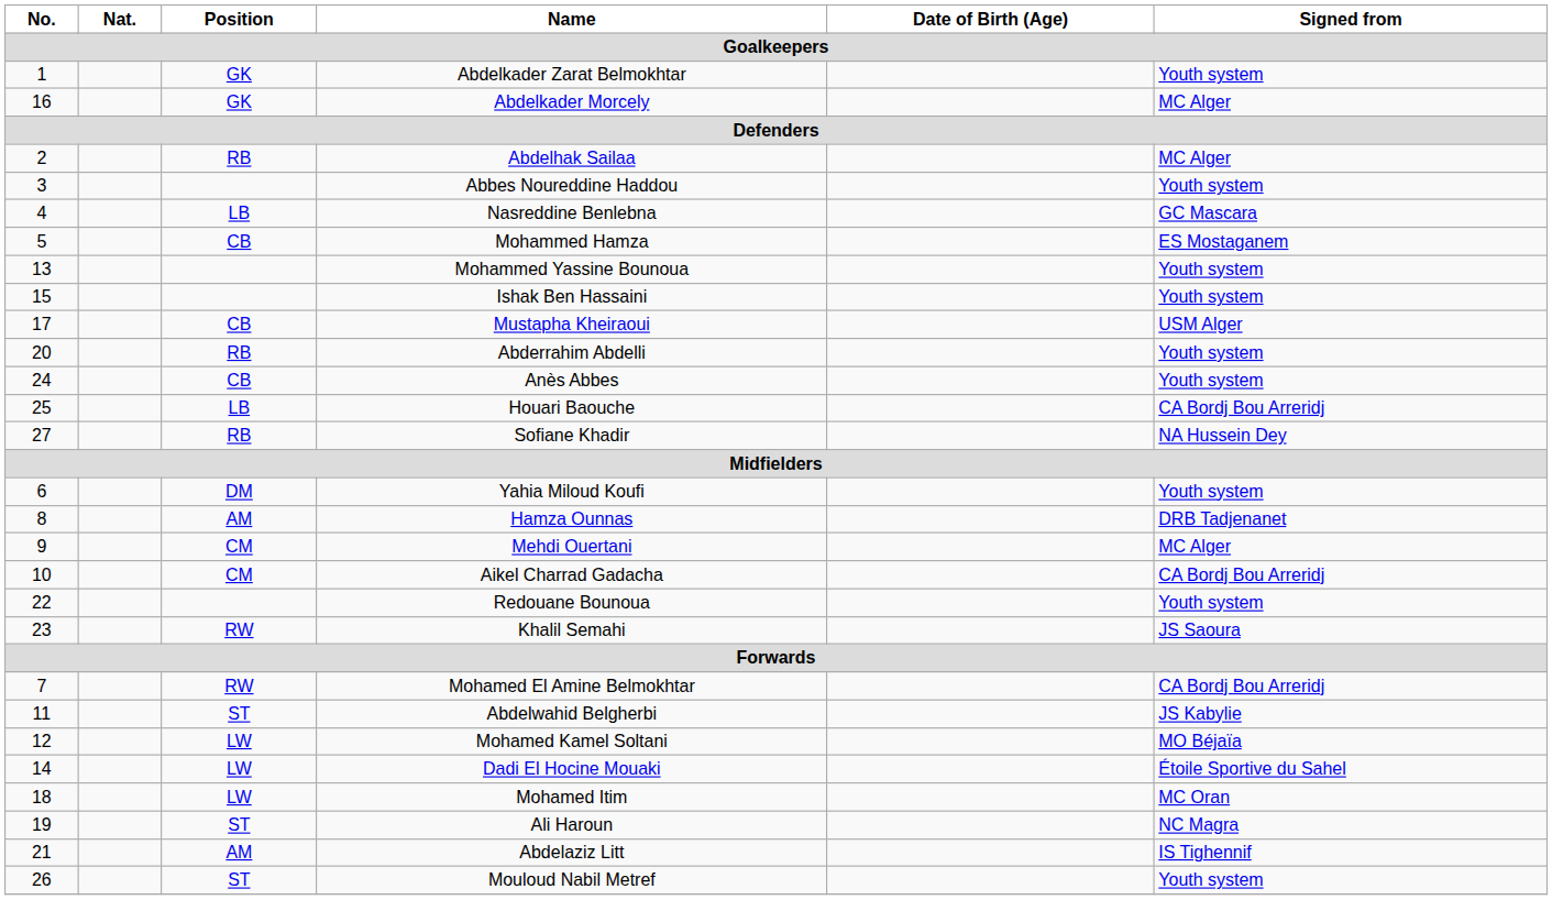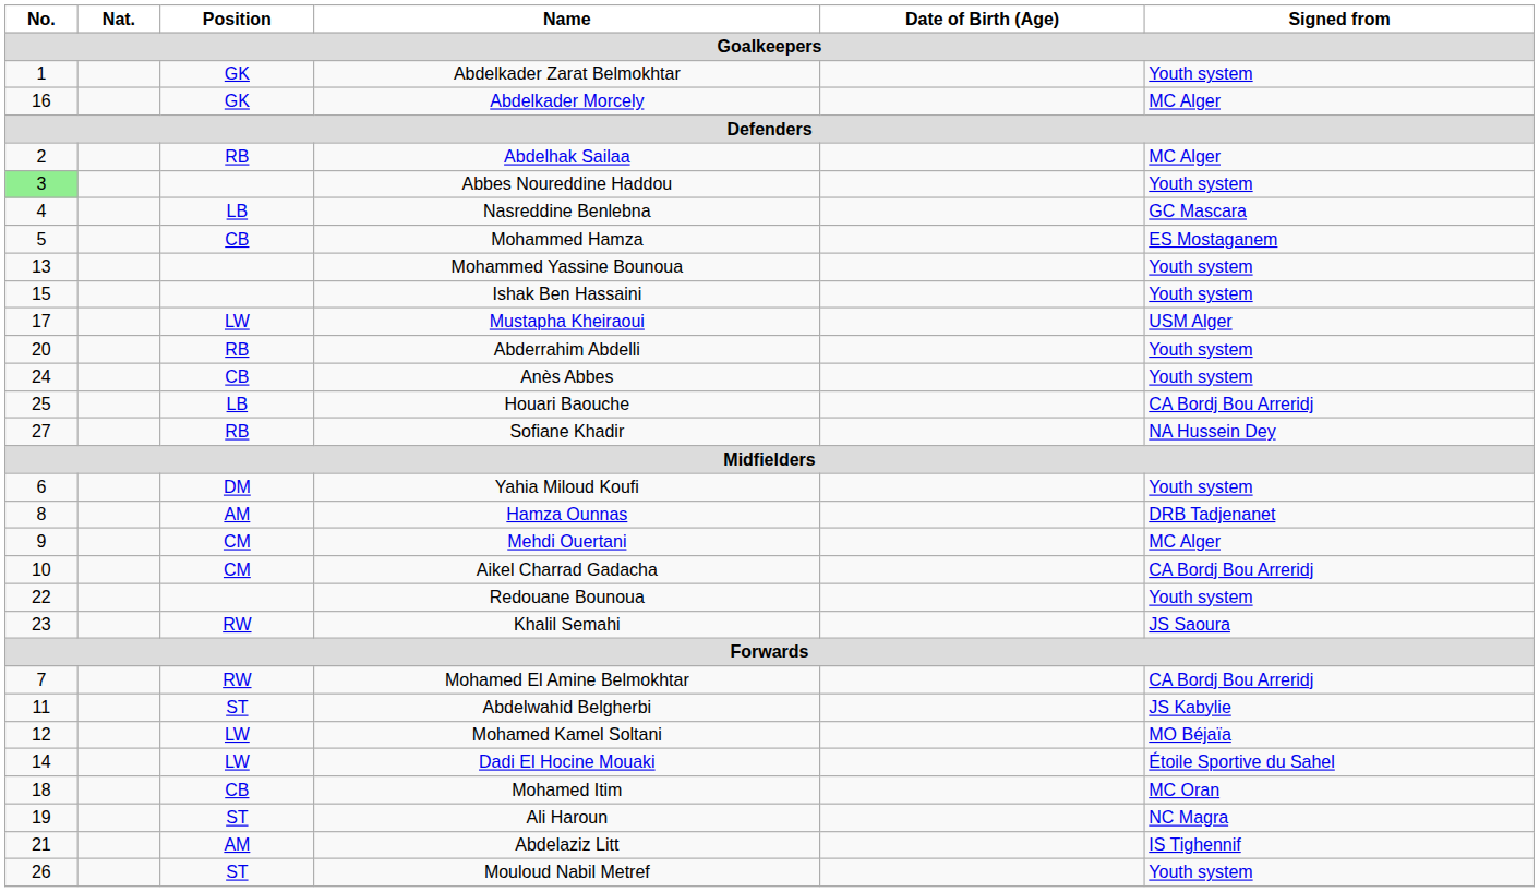 <table class="wikitable" style="text-align:center; font-size:90%; width:100%">
 <tr>
 <th style="background:white; color:black; text-align:center;">No.</th>
 <th style="background:white; color:black; text-align:center;">Nat.</th>
 <th style="background:white; color:black; text-align:center;">Position</th>
 <th style="background:white; color:black; text-align:center;">Name</th>
 <th style="background:white; color:black; text-align:center;">Date of Birth (Age)</th>
 <th style="background:white; color:black; text-align:center;">Signed from</th>
 </tr>
 <tr>
 <th colspan=10 style="background:#DCDCDC; text-align:center;">Goalkeepers</th>
 </tr>
 <tr>
 <td>1</td>
 <td></td>
 <td><a href='#'>GK</a></td>
 <td>Abdelkader Zarat Belmokhtar</td>
 <td></td>
 <td style="text-align:left"> <a href='#'>Youth system</a></td>
 </tr>
 <tr>
 <td>16</td>
 <td></td>
 <td><a href='#'>GK</a></td>
 <td><a href='#'>Abdelkader Morcely</a></td>
 <td></td>
 <td style="text-align:left"> <a href='#'>MC Alger</a></td>
 </tr>
 <tr>
 <th colspan=10 style="background:#DCDCDC; text-align:center;">Defenders</th>
 </tr>
 <tr>
 <td>2</td>
 <td></td>
 <td><a href='#'>RB</a></td>
 <td><a href='#'>Abdelhak Sailaa</a></td>
 <td></td>
 <td style="text-align:left"> <a href='#'>MC Alger</a></td>
 </tr>
 <tr>
-<td>3</td>
+<td style="background: lightgreen;">3</td>
 <td></td>
 <td></td>
 <td>Abbes Noureddine Haddou</td>
 <td></td>
 <td style="text-align:left"> <a href='#'>Youth system</a></td>
 </tr>
 <tr>
 <td>4</td>
 <td></td>
 <td><a href='#'>LB</a></td>
 <td>Nasreddine Benlebna</td>
 <td></td>
 <td style="text-align:left"> <a href='#'>GC Mascara</a></td>
 </tr>
 <tr>
 <td>5</td>
 <td></td>
 <td><a href='#'>CB</a></td>
 <td>Mohammed Hamza</td>
 <td></td>
 <td style="text-align:left"> <a href='#'>ES Mostaganem</a></td>
 </tr>
 <tr>
 <td>13</td>
 <td></td>
 <td></td>
 <td>Mohammed Yassine Bounoua</td>
 <td></td>
 <td style="text-align:left"> <a href='#'>Youth system</a></td>
 </tr>
 <tr>
 <td>15</td>
 <td></td>
 <td></td>
 <td>Ishak Ben Hassaini</td>
 <td></td>
 <td style="text-align:left"> <a href='#'>Youth system</a></td>
 </tr>
 <tr>
 <td>17</td>
 <td></td>
-<td><a href='#'>CB</a></td>
+<td><a href='#'>LW</a></td>
 <td><a href='#'>Mustapha Kheiraoui</a></td>
 <td></td>
 <td style="text-align:left"> <a href='#'>USM Alger</a></td>
 </tr>
 <tr>
 <td>20</td>
 <td></td>
 <td><a href='#'>RB</a></td>
 <td>Abderrahim Abdelli</td>
 <td></td>
 <td style="text-align:left"> <a href='#'>Youth system</a></td>
 </tr>
 <tr>
 <td>24</td>
 <td></td>
 <td><a href='#'>CB</a></td>
 <td>Anès Abbes</td>
 <td></td>
 <td style="text-align:left"> <a href='#'>Youth system</a></td>
 </tr>
 <tr>
 <td>25</td>
 <td></td>
 <td><a href='#'>LB</a></td>
 <td>Houari Baouche</td>
 <td></td>
 <td style="text-align:left"> <a href='#'>CA Bordj Bou Arreridj</a></td>
 </tr>
 <tr>
 <td>27</td>
 <td></td>
 <td><a href='#'>RB</a></td>
 <td>Sofiane Khadir</td>
 <td></td>
 <td style="text-align:left"> <a href='#'>NA Hussein Dey</a></td>
 </tr>
 <tr>
 <th colspan=10 style="background:#DCDCDC; text-align:center;">Midfielders</th>
 </tr>
 <tr>
 <td>6</td>
 <td></td>
 <td><a href='#'>DM</a></td>
 <td>Yahia Miloud Koufi</td>
 <td></td>
 <td style="text-align:left"> <a href='#'>Youth system</a></td>
 </tr>
 <tr>
 <td>8</td>
 <td></td>
 <td><a href='#'>AM</a></td>
 <td><a href='#'>Hamza Ounnas</a></td>
 <td></td>
 <td style="text-align:left"> <a href='#'>DRB Tadjenanet</a></td>
 </tr>
 <tr>
 <td>9</td>
 <td></td>
 <td><a href='#'>CM</a></td>
 <td><a href='#'>Mehdi Ouertani</a></td>
 <td></td>
 <td style="text-align:left"> <a href='#'>MC Alger</a></td>
 </tr>
 <tr>
 <td>10</td>
 <td></td>
 <td><a href='#'>CM</a></td>
 <td>Aikel Charrad Gadacha</td>
 <td></td>
 <td style="text-align:left"> <a href='#'>CA Bordj Bou Arreridj</a></td>
 </tr>
 <tr>
 <td>22</td>
 <td></td>
 <td></td>
 <td>Redouane Bounoua</td>
 <td></td>
 <td style="text-align:left"> <a href='#'>Youth system</a></td>
 </tr>
 <tr>
 <td>23</td>
 <td></td>
 <td><a href='#'>RW</a></td>
 <td>Khalil Semahi</td>
 <td></td>
 <td style="text-align:left"> <a href='#'>JS Saoura</a></td>
 </tr>
 <tr>
 <th colspan=10 style="background:#DCDCDC; text-align:center;">Forwards</th>
 </tr>
 <tr>
 <td>7</td>
 <td></td>
 <td><a href='#'>RW</a></td>
 <td>Mohamed El Amine Belmokhtar</td>
 <td></td>
 <td style="text-align:left"> <a href='#'>CA Bordj Bou Arreridj</a></td>
 </tr>
 <tr>
 <td>11</td>
 <td></td>
 <td><a href='#'>ST</a></td>
 <td>Abdelwahid Belgherbi</td>
 <td></td>
 <td style="text-align:left"> <a href='#'>JS Kabylie</a></td>
 </tr>
 <tr>
 <td>12</td>
 <td></td>
 <td><a href='#'>LW</a></td>
 <td>Mohamed Kamel Soltani</td>
 <td></td>
 <td style="text-align:left"> <a href='#'>MO Béjaïa</a></td>
 </tr>
 <tr>
 <td>14</td>
 <td></td>
 <td><a href='#'>LW</a></td>
 <td><a href='#'>Dadi El Hocine Mouaki</a></td>
 <td></td>
 <td style="text-align:left"> <a href='#'>Étoile Sportive du Sahel</a></td>
 </tr>
 <tr>
 <td>18</td>
 <td></td>
-<td><a href='#'>LW</a></td>
+<td><a href='#'>CB</a></td>
 <td>Mohamed Itim</td>
 <td></td>
 <td style="text-align:left"> <a href='#'>MC Oran</a></td>
 </tr>
 <tr>
 <td>19</td>
 <td></td>
 <td><a href='#'>ST</a></td>
 <td>Ali Haroun</td>
 <td></td>
 <td style="text-align:left"> <a href='#'>NC Magra</a></td>
 </tr>
 <tr>
 <td>21</td>
 <td></td>
 <td><a href='#'>AM</a></td>
 <td>Abdelaziz Litt</td>
 <td></td>
 <td style="text-align:left"> <a href='#'>IS Tighennif</a></td>
 </tr>
 <tr>
 <td>26</td>
 <td></td>
 <td><a href='#'>ST</a></td>
 <td>Mouloud Nabil Metref</td>
 <td></td>
 <td style="text-align:left"> <a href='#'>Youth system</a></td>
 </tr>
 <tr>
 </tr>
 </table>
